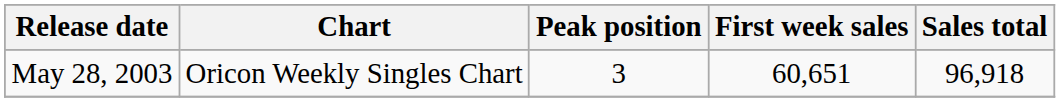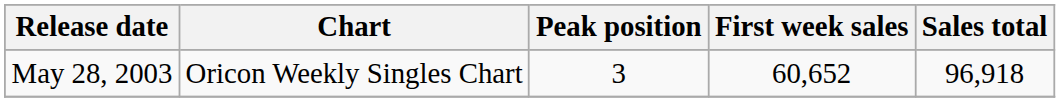 <table class="wikitable">
 <tr>
 <th>Release date</th>
 <th>Chart</th>
 <th>Peak position</th>
 <th>First week sales</th>
 <th>Sales total</th>
 </tr>
 <tr>
 <td align="center">May 28, 2003</td>
 <td>Oricon Weekly Singles Chart</td>
 <td align="center">3</td>
-<td align="center">60,651</td>
+<td align="center">60,652</td>
 <td align="center">96,918</td>
 </tr>
 <tr>
 </tr>
 </table>
